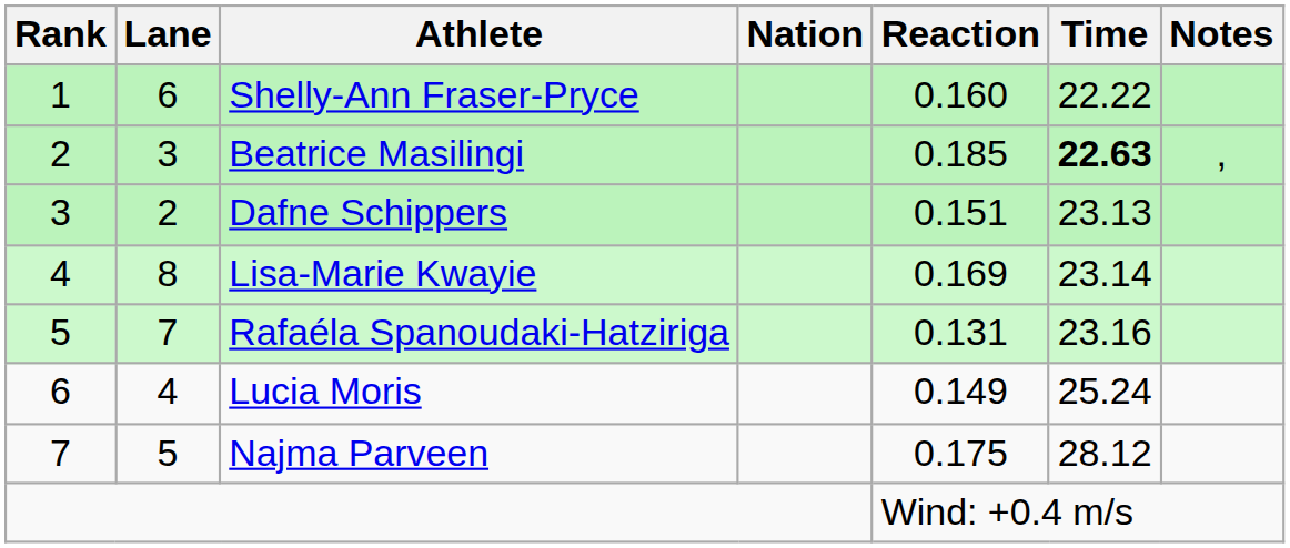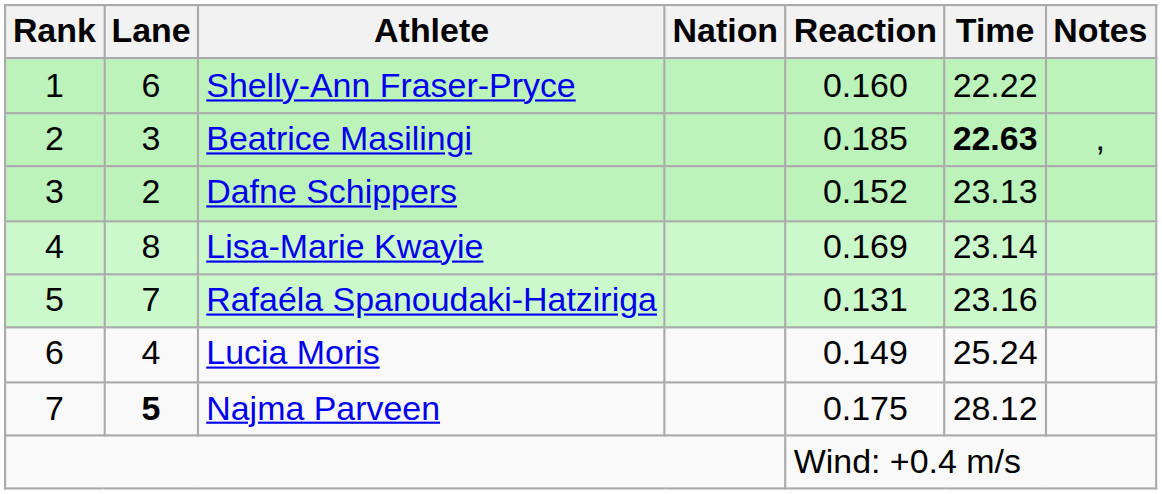 <table class="wikitable sortable" style="text-align:center">
 <tr>
 <th>Rank</th>
 <th>Lane</th>
 <th>Athlete</th>
 <th>Nation</th>
 <th>Reaction</th>
 <th>Time</th>
 <th>Notes</th>
 </tr>
 <tr bgcolor="#bbf3bb">
 <td>1</td>
 <td>6</td>
 <td align="left"><a href='#'>Shelly-Ann Fraser-Pryce</a></td>
 <td align="left"></td>
 <td>0.160</td>
 <td>22.22</td>
 <td></td>
 </tr>
 <tr bgcolor="#bbf3bb">
 <td>2</td>
 <td>3</td>
 <td align="left"><a href='#'>Beatrice Masilingi</a></td>
 <td align="left"></td>
 <td>0.185</td>
 <td><strong>22.63</strong></td>
 <td>, </td>
 </tr>
 <tr bgcolor="#bbf3bb">
 <td>3</td>
 <td>2</td>
 <td align="left"><a href='#'>Dafne Schippers</a></td>
 <td align="left"></td>
-<td>0.151</td>
+<td>0.152</td>
 <td>23.13</td>
 <td></td>
 </tr>
 <tr bgcolor="#ccf9cc">
 <td>4</td>
 <td>8</td>
 <td align="left"><a href='#'>Lisa-Marie Kwayie</a></td>
 <td align="left"></td>
 <td>0.169</td>
 <td>23.14</td>
 <td></td>
 </tr>
 <tr bgcolor="#ccf9cc">
 <td>5</td>
 <td>7</td>
 <td align="left"><a href='#'>Rafaéla Spanoudaki-Hatziriga</a></td>
 <td align="left"></td>
 <td>0.131</td>
 <td>23.16</td>
 <td></td>
 </tr>
 <tr>
 <td>6</td>
 <td>4</td>
 <td align="left"><a href='#'>Lucia Moris</a></td>
 <td align="left"></td>
 <td>0.149</td>
 <td>25.24</td>
 <td></td>
 </tr>
 <tr>
 <td>7</td>
-<td>5</td>
+<td><strong>5</strong></td>
 <td align="left"><a href='#'>Najma Parveen</a></td>
 <td align="left"></td>
 <td>0.175</td>
 <td>28.12</td>
 <td></td>
 </tr>
 <tr class="sortbottom">
 <td colspan="4"></td>
 <td colspan="3" style="text-align:left;">Wind: +0.4 m/s</td>
 </tr>
 </table>
